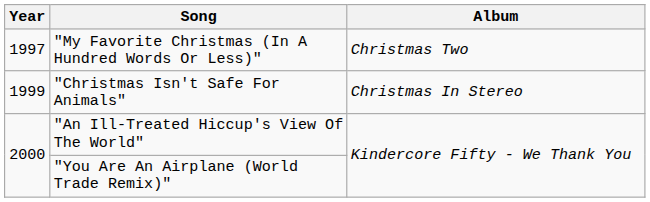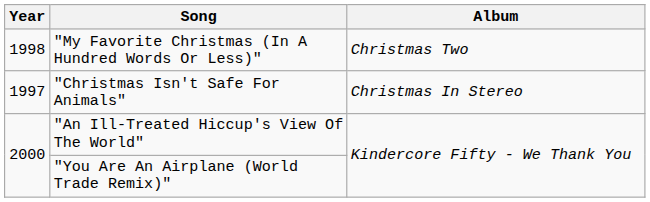 <table class="wikitable">
 <tr>
 <th width="33">Year</th>
 <th width="250">Song</th>
 <th width="250">Album</th>
 </tr>
 <tr>
-<td align="center">1997</td>
+<td align="center">1998</td>
 <td>"My Favorite Christmas (In A Hundred Words Or Less)"</td>
 <td><em>Christmas Two</em></td>
 </tr>
 <tr>
-<td align="center">1999</td>
+<td align="center">1997</td>
 <td>"Christmas Isn't Safe For Animals"</td>
 <td><em>Christmas In Stereo</em></td>
 </tr>
 <tr>
 <td align="center" rowspan="2">2000</td>
 <td>"An Ill-Treated Hiccup's View Of The World"</td>
 <td rowspan="2"><em>Kindercore Fifty - We Thank You</em></td>
 </tr>
 <tr>
 <td>"You Are An Airplane (World Trade Remix)"</td>
 </tr>
 </table>
